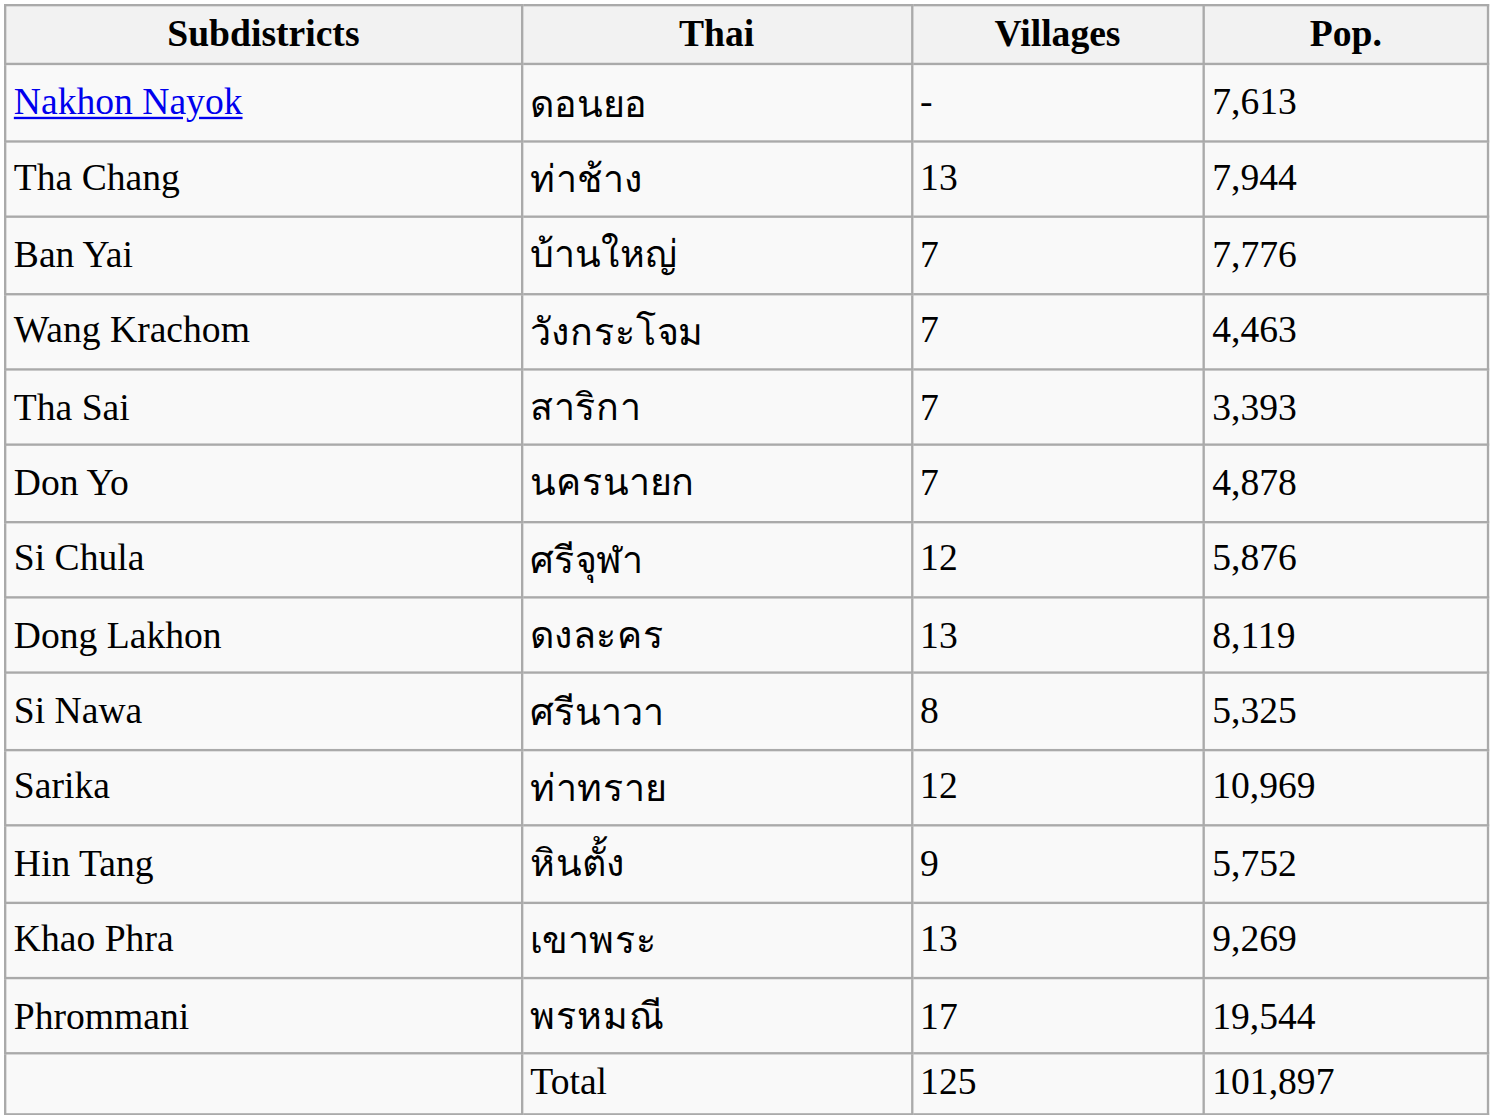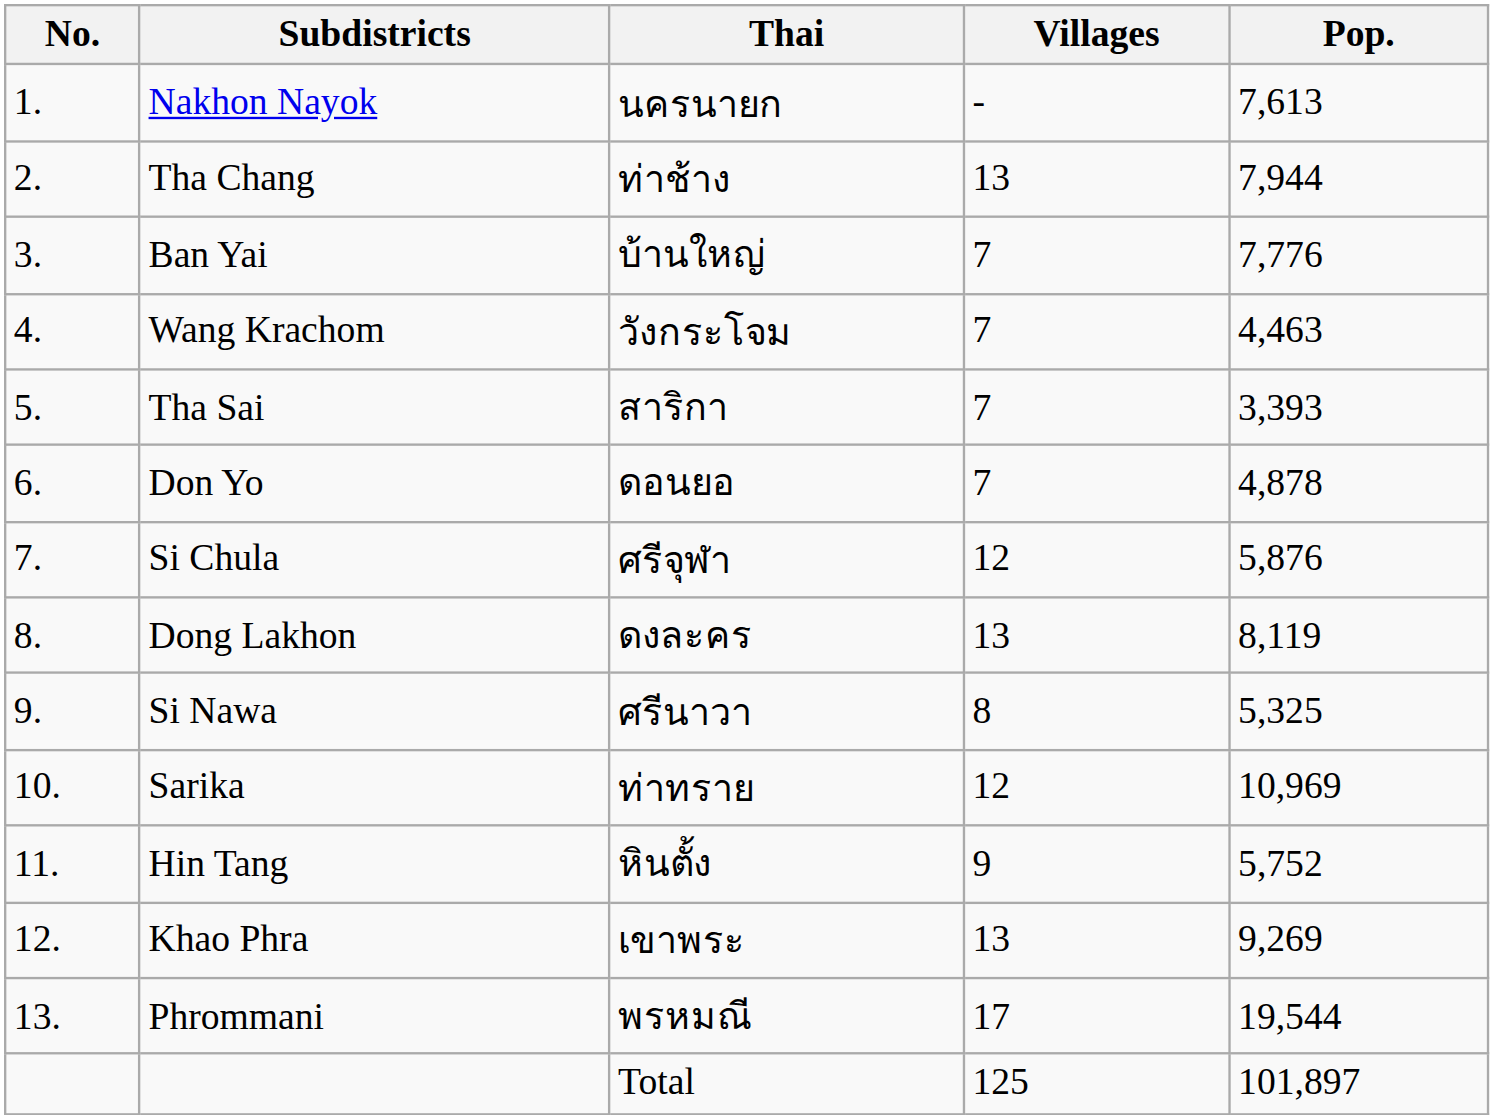 <table class="wikitable" style="width:50%;">
 <tr>
+<th>No.</th>
 <th>Subdistricts</th>
 <th>Thai</th>
 <th>Villages</th>
 <th>Pop.</th>
 </tr>
 <tr>
+<td>1.</td>
 <td><a href='#'>Nakhon Nayok</a></td>
-<td>ดอนยอ</td>
+<td>นครนายก</td>
 <td>-</td>
 <td>7,613</td>
 </tr>
 <tr>
+<td>2.</td>
 <td>Tha Chang</td>
 <td>ท่าช้าง</td>
 <td>13</td>
 <td>7,944</td>
 </tr>
 <tr>
+<td>3.</td>
 <td>Ban Yai</td>
 <td>บ้านใหญ่</td>
 <td>7</td>
 <td>7,776</td>
 </tr>
 <tr>
+<td>4.</td>
 <td>Wang Krachom</td>
 <td>วังกระโจม</td>
 <td>7</td>
 <td>4,463</td>
 </tr>
 <tr>
+<td>5.</td>
 <td>Tha Sai</td>
 <td>สาริกา</td>
 <td>7</td>
 <td>3,393</td>
 </tr>
 <tr>
+<td>6.</td>
 <td>Don Yo</td>
-<td>นครนายก</td>
+<td>ดอนยอ</td>
 <td>7</td>
 <td>4,878</td>
 </tr>
 <tr>
+<td>7.</td>
 <td>Si Chula</td>
 <td>ศรีจุฬา</td>
 <td>12</td>
 <td>5,876</td>
 </tr>
 <tr>
+<td>8.</td>
 <td>Dong Lakhon</td>
 <td>ดงละคร</td>
 <td>13</td>
 <td>8,119</td>
 </tr>
 <tr>
+<td>9.</td>
 <td>Si Nawa</td>
 <td>ศรีนาวา</td>
 <td>8</td>
 <td>5,325</td>
 </tr>
 <tr>
+<td>10.</td>
 <td>Sarika</td>
 <td>ท่าทราย</td>
 <td>12</td>
 <td>10,969</td>
 </tr>
 <tr>
+<td>11.</td>
 <td>Hin Tang</td>
 <td>หินตั้ง</td>
 <td>9</td>
 <td>5,752</td>
 </tr>
 <tr>
+<td>12.</td>
 <td>Khao Phra</td>
 <td>เขาพระ</td>
 <td>13</td>
 <td>9,269</td>
 </tr>
 <tr>
+<td>13.</td>
 <td>Phrommani</td>
 <td>พรหมณี</td>
 <td>17</td>
 <td>19,544</td>
 </tr>
 <tr>
 <td></td>
+<td></td>
 <td>Total</td>
 <td>125</td>
 <td>101,897</td>
 </tr>
 </table>
